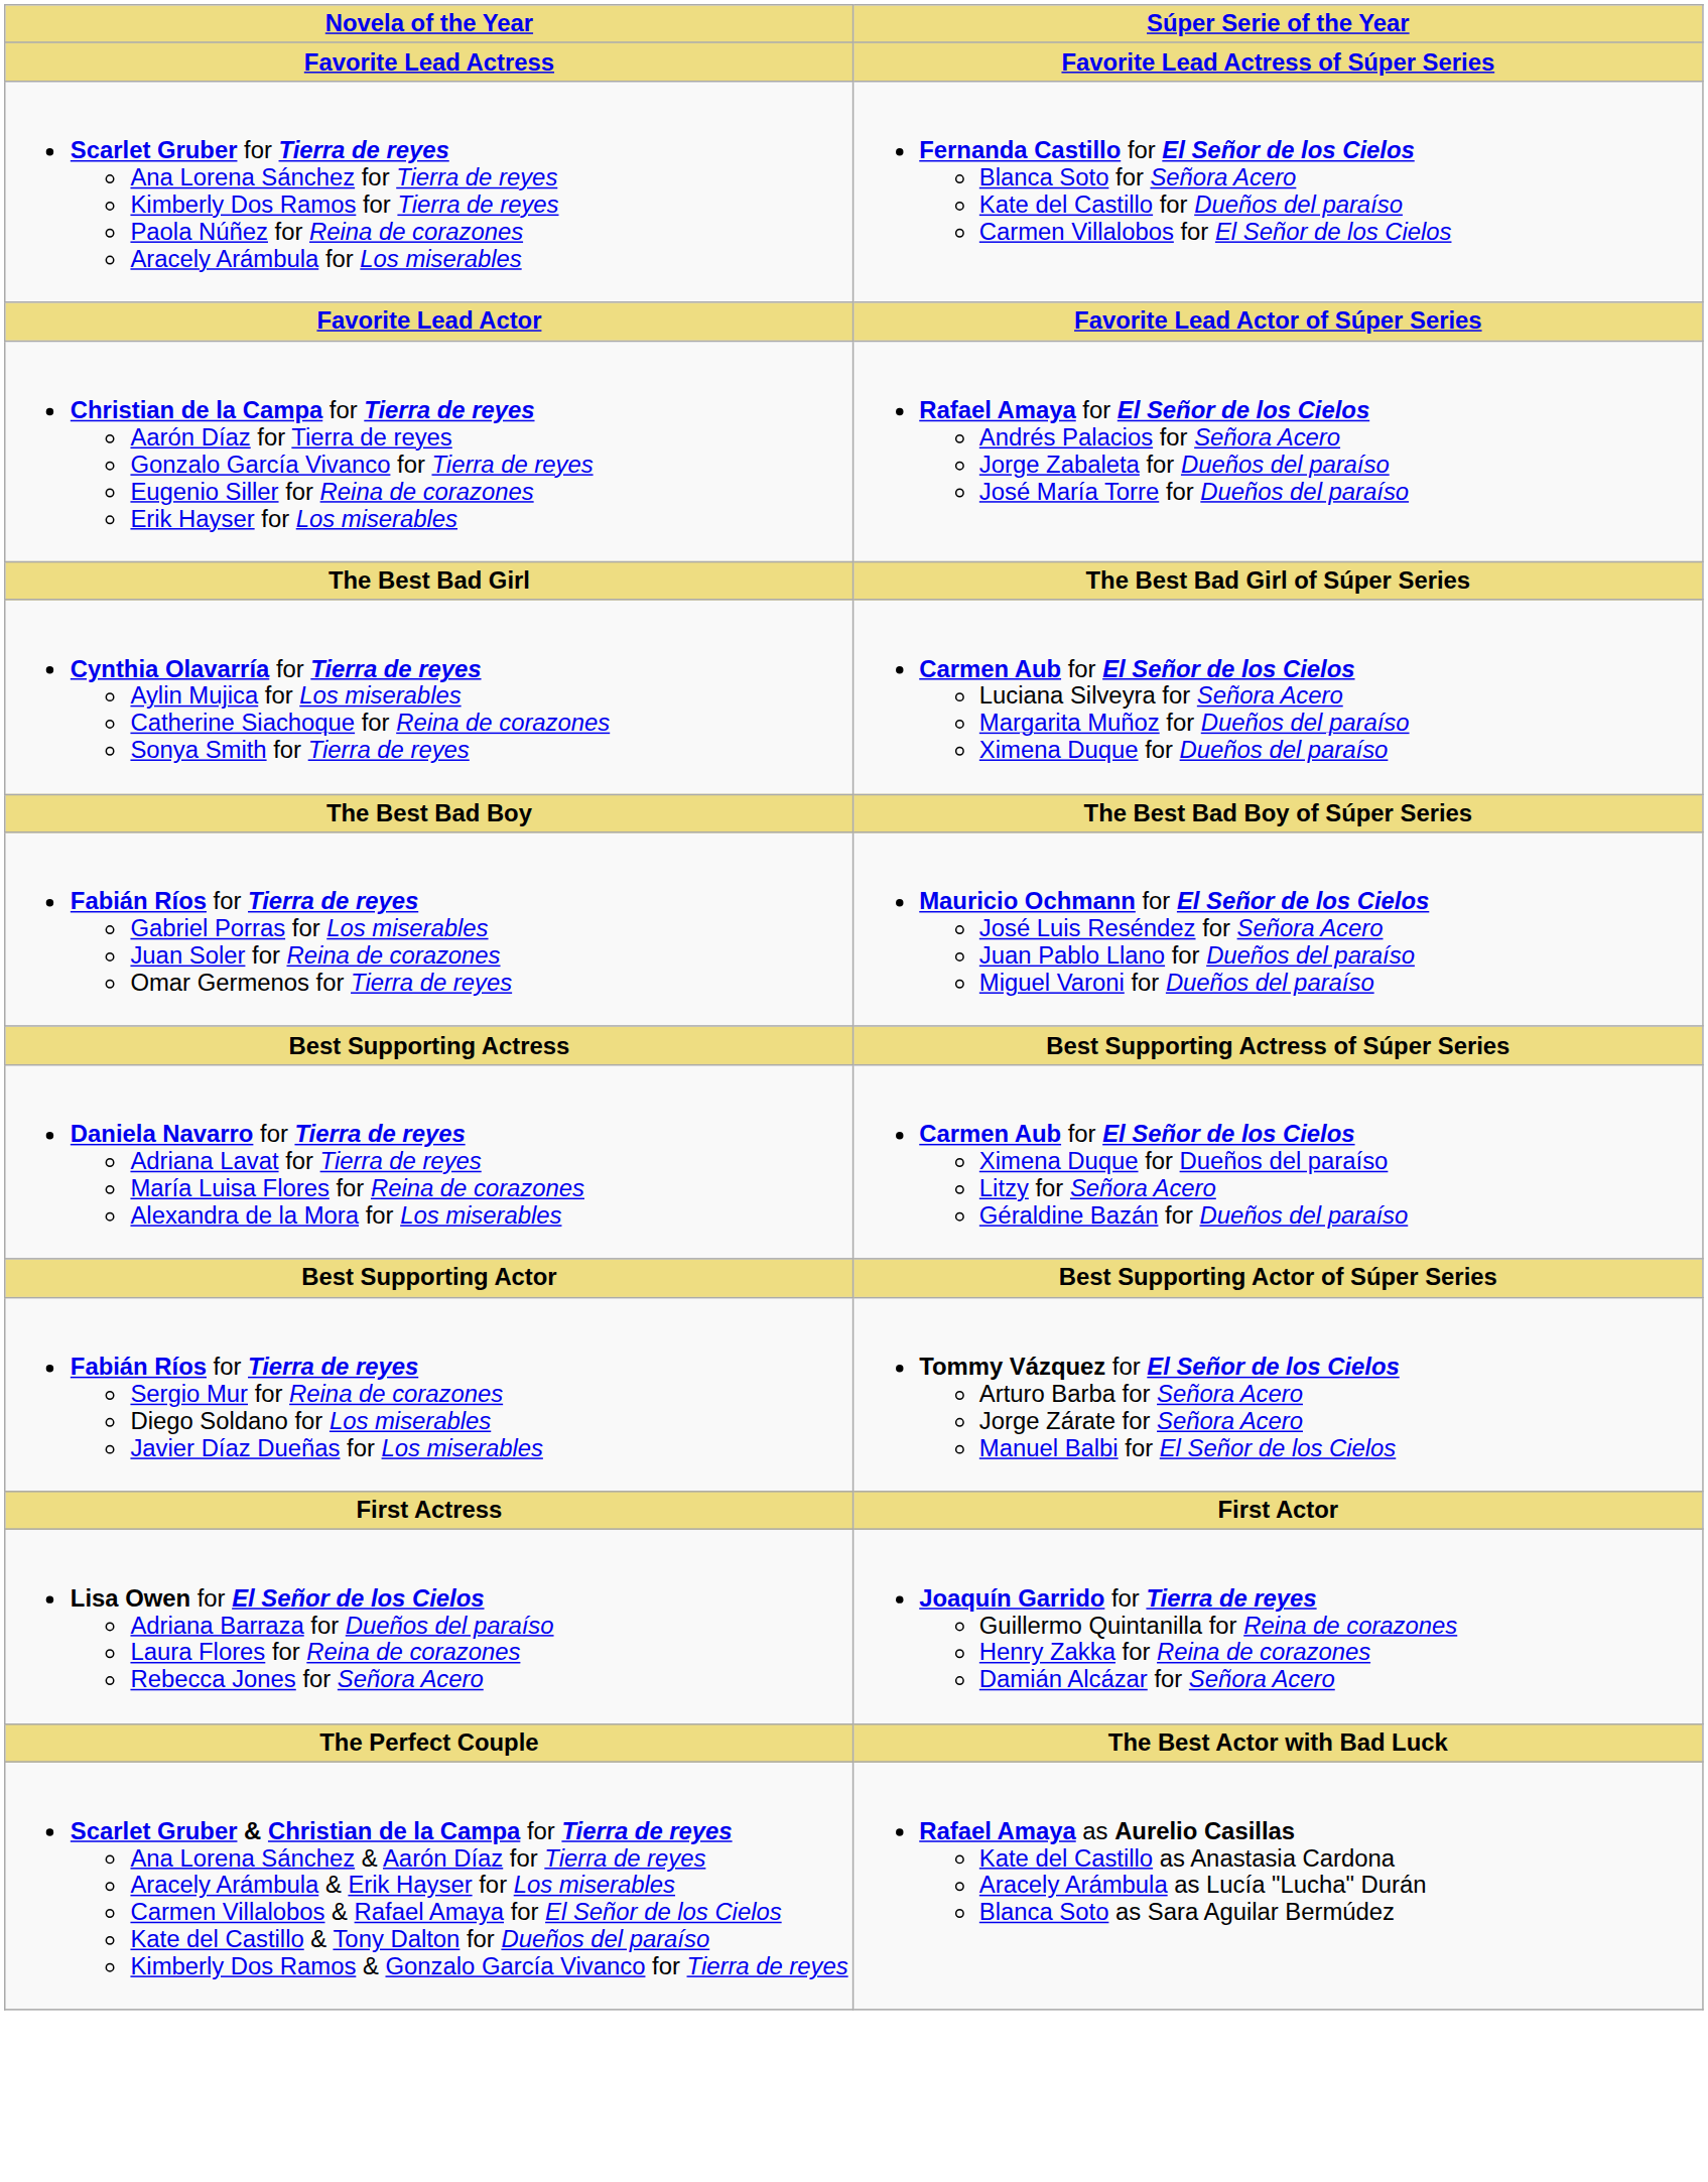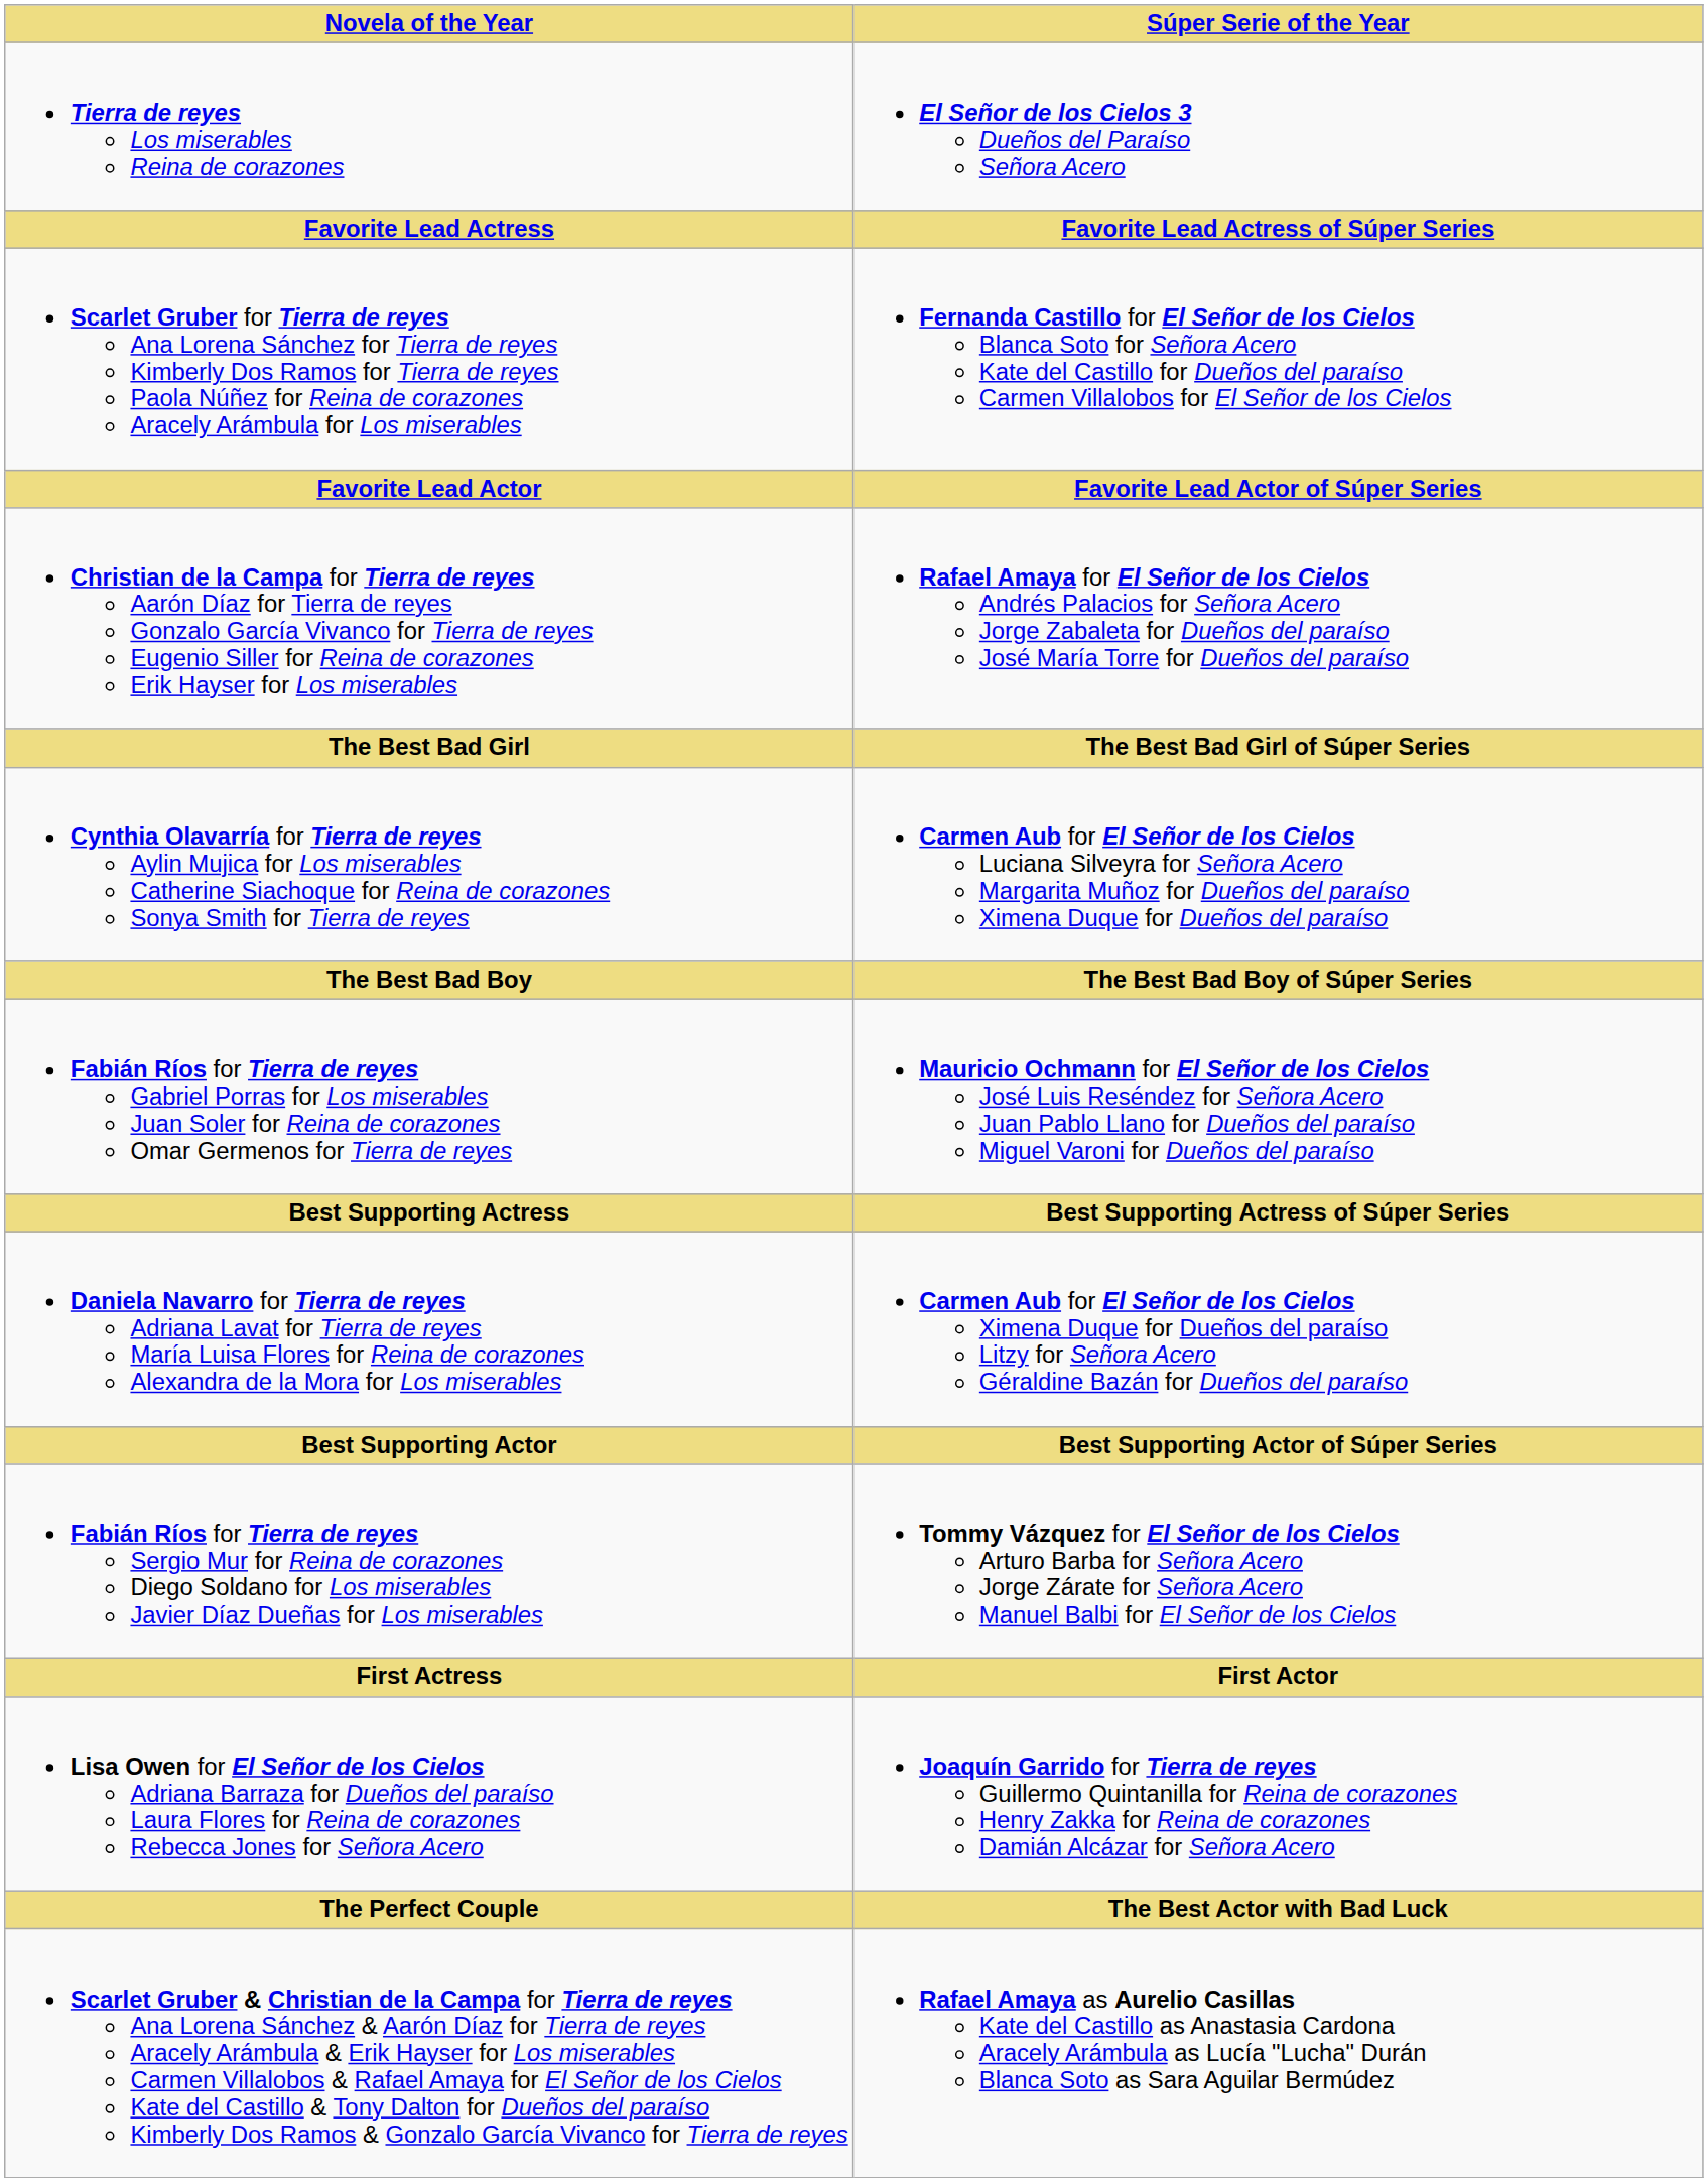 <table class=wikitable>
 <tr>
 <th style="background:#EEDD82; width:50%"><a href='#'>Novela of the Year</a></th>
 <th style="background:#EEDD82; width:50%"><a href='#'>Súper Serie of the Year</a></th>
+</tr>
+<tr>
+<td valign="top"><br><ul><li><strong><em><a href='#'>Tierra de reyes</a></em></strong><ul><li><em><a href='#'>Los miserables</a></em></li><li><em><a href='#'>Reina de corazones</a></em></li></ul></li></ul></td>
+<td valign="top"><br><ul><li><strong><em><a href='#'>El Señor de los Cielos 3</a></em></strong><ul><li><em><a href='#'>Dueños del Paraíso</a></em></li><li><em><a href='#'>Señora Acero</a></em></li></ul></li></ul></td>
 </tr>
 <tr>
 <th style="background:#EEDD82; width:50%"><a href='#'>Favorite Lead Actress</a></th>
 <th style="background:#EEDD82; width:50%"><a href='#'>Favorite Lead Actress of Súper Series</a></th>
 </tr>
 <tr>
 <td valign="top"><br><ul><li><strong><a href='#'>Scarlet Gruber</a></strong> for <strong><em><a href='#'>Tierra de reyes</a></em></strong><ul><li><a href='#'>Ana Lorena Sánchez</a> for <em><a href='#'>Tierra de reyes</a></em></li><li><a href='#'>Kimberly Dos Ramos</a> for <em><a href='#'>Tierra de reyes</a></em></li><li><a href='#'>Paola Núñez</a> for <em><a href='#'>Reina de corazones</a></em></li><li><a href='#'>Aracely Arámbula</a> for <em><a href='#'>Los miserables</a></em></li></ul></li></ul></td>
 <td valign="top"><br><ul><li><strong><a href='#'>Fernanda Castillo</a></strong> for <strong><em><a href='#'>El Señor de los Cielos</a></em></strong><ul><li><a href='#'>Blanca Soto</a> for <em><a href='#'>Señora Acero</a></em></li><li><a href='#'>Kate del Castillo</a> for <em><a href='#'>Dueños del paraíso</a></em></li><li><a href='#'>Carmen Villalobos</a> for <em><a href='#'>El Señor de los Cielos</a></em></li></ul></li></ul></td>
 </tr>
 <tr>
 <th style="background:#EEDD82; width:50%"><a href='#'>Favorite Lead Actor</a></th>
 <th style="background:#EEDD82; width:50%"><a href='#'>Favorite Lead Actor of Súper Series</a></th>
 </tr>
 <tr>
 <td valign="top"><br><ul><li><strong><a href='#'>Christian de la Campa</a></strong> for <strong><em><a href='#'>Tierra de reyes</a></em></strong><ul><li><a href='#'>Aarón Díaz</a> for <a href='#'>Tierra de reyes</a></li><li><a href='#'>Gonzalo García Vivanco</a> for <em><a href='#'>Tierra de reyes</a></em></li><li><a href='#'>Eugenio Siller</a> for <em><a href='#'>Reina de corazones</a></em></li><li><a href='#'>Erik Hayser</a> for <em><a href='#'>Los miserables</a></em></li></ul></li></ul></td>
 <td valign="top"><br><ul><li><strong><a href='#'>Rafael Amaya</a></strong> for <strong><em><a href='#'>El Señor de los Cielos</a></em></strong><ul><li><a href='#'>Andrés Palacios</a> for <em><a href='#'>Señora Acero</a></em></li><li><a href='#'>Jorge Zabaleta</a> for <em><a href='#'>Dueños del paraíso</a></em></li><li><a href='#'>José María Torre</a> for <em><a href='#'>Dueños del paraíso</a></em></li></ul></li></ul></td>
 </tr>
 <tr>
 <th style="background:#EEDD82; width:50%">The Best Bad Girl</th>
 <th style="background:#EEDD82; width:50%">The Best Bad Girl of Súper Series</th>
 </tr>
 <tr>
 <td valign="top"><br><ul><li><strong><a href='#'>Cynthia Olavarría</a></strong> for <strong><em><a href='#'>Tierra de reyes</a></em></strong><ul><li><a href='#'>Aylin Mujica</a> for <em><a href='#'>Los miserables</a></em></li><li><a href='#'>Catherine Siachoque</a> for <em><a href='#'>Reina de corazones</a></em></li><li><a href='#'>Sonya Smith</a> for <em><a href='#'>Tierra de reyes</a></em></li></ul></li></ul></td>
 <td valign="top"><br><ul><li><strong><a href='#'>Carmen Aub</a></strong> for <strong><em><a href='#'>El Señor de los Cielos</a></em></strong><ul><li>Luciana Silveyra for <em><a href='#'>Señora Acero</a></em></li><li><a href='#'>Margarita Muñoz</a> for <em><a href='#'>Dueños del paraíso</a></em></li><li><a href='#'>Ximena Duque</a> for <em><a href='#'>Dueños del paraíso</a></em></li></ul></li></ul></td>
 </tr>
 <tr>
 <th style="background:#EEDD82; width:50%">The Best Bad Boy</th>
 <th style="background:#EEDD82; width:50%">The Best Bad Boy of Súper Series</th>
 </tr>
 <tr>
 <td valign="top"><br><ul><li><strong><a href='#'>Fabián Ríos</a></strong> for <strong><em><a href='#'>Tierra de reyes</a></em></strong><ul><li><a href='#'>Gabriel Porras</a> for <em><a href='#'>Los miserables</a></em></li><li><a href='#'>Juan Soler</a> for <em><a href='#'>Reina de corazones</a></em></li><li>Omar Germenos for <em><a href='#'>Tierra de reyes</a></em></li></ul></li></ul></td>
 <td valign="top"><br><ul><li><strong><a href='#'>Mauricio Ochmann</a></strong> for <strong><em><a href='#'>El Señor de los Cielos</a></em></strong><ul><li><a href='#'>José Luis Reséndez</a> for <em><a href='#'>Señora Acero</a></em></li><li><a href='#'>Juan Pablo Llano</a> for <em><a href='#'>Dueños del paraíso</a></em></li><li><a href='#'>Miguel Varoni</a> for <em><a href='#'>Dueños del paraíso</a></em></li></ul></li></ul></td>
 </tr>
 <tr>
 <th style="background:#EEDD82; width:50%">Best Supporting Actress</th>
 <th style="background:#EEDD82; width:50%">Best Supporting Actress of Súper Series</th>
 </tr>
 <tr>
 <td valign="top"><br><ul><li><strong><a href='#'>Daniela Navarro</a></strong> for <strong><em><a href='#'>Tierra de reyes</a></em></strong><ul><li><a href='#'>Adriana Lavat</a> for <em><a href='#'>Tierra de reyes</a></em></li><li><a href='#'>María Luisa Flores</a> for <em><a href='#'>Reina de corazones</a></em></li><li><a href='#'>Alexandra de la Mora</a> for <em><a href='#'>Los miserables</a></em></li></ul></li></ul></td>
 <td valign="top"><br><ul><li><strong><a href='#'>Carmen Aub</a></strong> for <strong><em><a href='#'>El Señor de los Cielos</a></em></strong><ul><li><a href='#'>Ximena Duque</a> for <a href='#'>Dueños del paraíso</a></li><li><a href='#'>Litzy</a> for <em><a href='#'>Señora Acero</a></em></li><li><a href='#'>Géraldine Bazán</a> for <em><a href='#'>Dueños del paraíso</a></em></li></ul></li></ul></td>
 </tr>
 <tr>
 <th style="background:#EEDD82; width:50%">Best Supporting Actor</th>
 <th style="background:#EEDD82; width:50%">Best Supporting Actor of Súper Series</th>
 </tr>
 <tr>
 <td valign="top"><br><ul><li><strong><a href='#'>Fabián Ríos</a></strong> for <strong><em><a href='#'>Tierra de reyes</a></em></strong><ul><li><a href='#'>Sergio Mur</a> for <em><a href='#'>Reina de corazones</a></em></li><li>Diego Soldano for <em><a href='#'>Los miserables</a></em></li><li><a href='#'>Javier Díaz Dueñas</a> for <em><a href='#'>Los miserables</a></em></li></ul></li></ul></td>
 <td valign="top"><br><ul><li><strong>Tommy Vázquez</strong> for <strong><em><a href='#'>El Señor de los Cielos</a></em></strong><ul><li>Arturo Barba for <em><a href='#'>Señora Acero</a></em></li><li>Jorge Zárate for <em><a href='#'>Señora Acero</a></em></li><li><a href='#'>Manuel Balbi</a> for <em><a href='#'>El Señor de los Cielos</a></em></li></ul></li></ul></td>
 </tr>
 <tr>
 <th style="background:#EEDD82; width:50%">First Actress</th>
 <th style="background:#EEDD82; width:50%">First Actor</th>
 </tr>
 <tr>
 <td valign="top"><br><ul><li><strong>Lisa Owen</strong> for <strong><em><a href='#'>El Señor de los Cielos</a></em></strong><ul><li><a href='#'>Adriana Barraza</a> for <em><a href='#'>Dueños del paraíso</a></em></li><li><a href='#'>Laura Flores</a> for <em><a href='#'>Reina de corazones</a></em></li><li><a href='#'>Rebecca Jones</a> for <em><a href='#'>Señora Acero</a></em></li></ul></li></ul></td>
 <td valign="top"><br><ul><li><strong><a href='#'>Joaquín Garrido</a></strong> for <strong><em><a href='#'>Tierra de reyes</a></em></strong><ul><li>Guillermo Quintanilla for <em><a href='#'>Reina de corazones</a></em></li><li><a href='#'>Henry Zakka</a> for <em><a href='#'>Reina de corazones</a></em></li><li><a href='#'>Damián Alcázar</a> for <em><a href='#'>Señora Acero</a></em></li></ul></li></ul></td>
 </tr>
 <tr>
 <th style="background:#EEDD82; width:50%">The Perfect Couple</th>
 <th style="background:#EEDD82; width:50%">The Best Actor with Bad Luck</th>
 </tr>
 <tr>
 <td valign="top"><br><ul><li><strong><a href='#'>Scarlet Gruber</a> & <a href='#'>Christian de la Campa</a></strong> for <strong><em><a href='#'>Tierra de reyes</a></em></strong><ul><li><a href='#'>Ana Lorena Sánchez</a> & <a href='#'>Aarón Díaz</a> for <em><a href='#'>Tierra de reyes</a></em></li><li><a href='#'>Aracely Arámbula</a> & <a href='#'>Erik Hayser</a> for <em><a href='#'>Los miserables</a></em></li><li><a href='#'>Carmen Villalobos</a> & <a href='#'>Rafael Amaya</a> for <em><a href='#'>El Señor de los Cielos</a></em></li><li><a href='#'>Kate del Castillo</a> & <a href='#'>Tony Dalton</a> for <em><a href='#'>Dueños del paraíso</a></em></li><li><a href='#'>Kimberly Dos Ramos</a> & <a href='#'>Gonzalo García Vivanco</a> for <em><a href='#'>Tierra de reyes</a></em></li></ul></li></ul></td>
 <td valign="top"><br><ul><li><strong><a href='#'>Rafael Amaya</a></strong> as <strong>Aurelio Casillas</strong><ul><li><a href='#'>Kate del Castillo</a> as Anastasia Cardona</li><li><a href='#'>Aracely Arámbula</a> as Lucía "Lucha" Durán</li><li><a href='#'>Blanca Soto</a> as Sara Aguilar Bermúdez</li></ul></li></ul></td>
 </tr>
 </table>
